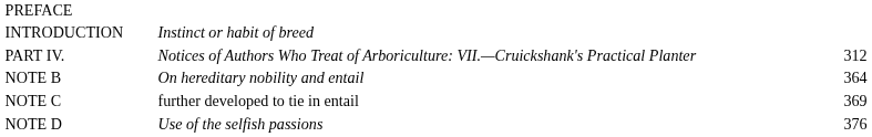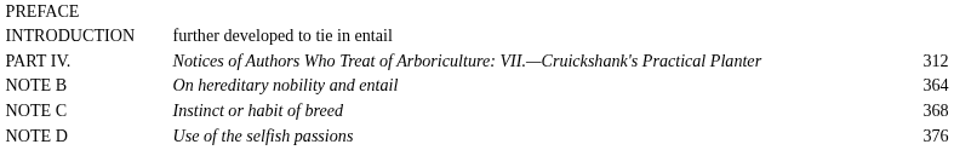 <table class="plainrowheaders" style="font-size:90%;border:0;width:800px;margin:30px 20px;">
 <tr>
 <td scope="row">PREFACE</td>
 <td></td>
 <td></td>
 </tr>
 <tr>
 <td scope="row">INTRODUCTION</td>
-<td><em>Instinct or habit of breed</em></td>
+<td>further developed to tie in entail</td>
 <td></td>
 </tr>
 <tr>
 <td scope="row">PART IV.</td>
 <td><em>Notices of Authors Who Treat of Arboriculture: VII.—Cruickshank's Practical Planter</em></td>
 <td style="text-align:right">312</td>
 </tr>
 <tr>
 <td scope="row">NOTE B</td>
 <td><em>On hereditary nobility and entail</em></td>
 <td style="text-align:right">364</td>
 </tr>
 <tr>
 <td scope="row">NOTE C</td>
-<td>further developed to tie in entail</td>
-<td style="text-align:right">369</td>
+<td><em>Instinct or habit of breed</em></td>
+<td style="text-align:right">368</td>
 </tr>
 <tr>
 <td scope="row">NOTE D</td>
 <td><em>Use of the selfish passions</em></td>
 <td style="text-align:right">376</td>
 </tr>
 </table>
